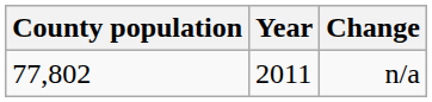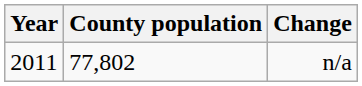 <table class="wikitable">
 <tr>
+<th>Year</th>
 <th>County population</th>
-<th>Year</th>
 <th>Change</th>
 </tr>
 <tr>
+<td>2011</td>
 <td>77,802</td>
-<td>2011</td>
 <td align="right">n/a</td>
 </tr>
 </table>
